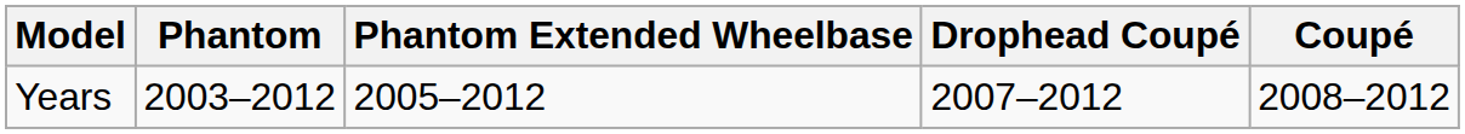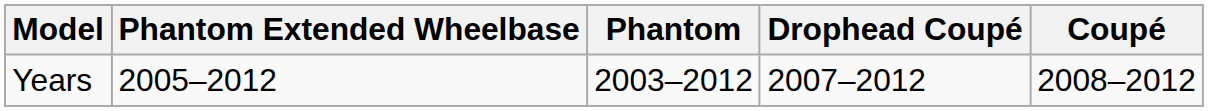 <table class="wikitable sortable collapsible">
 <tr>
 <th>Model</th>
+<th>Phantom Extended Wheelbase</th>
 <th>Phantom</th>
-<th>Phantom Extended Wheelbase</th>
 <th>Drophead Coupé</th>
 <th>Coupé</th>
 </tr>
 <tr>
 <td>Years</td>
+<td>2005–2012</td>
 <td>2003–2012</td>
-<td>2005–2012</td>
 <td>2007–2012</td>
 <td>2008–2012</td>
 </tr>
 </table>
